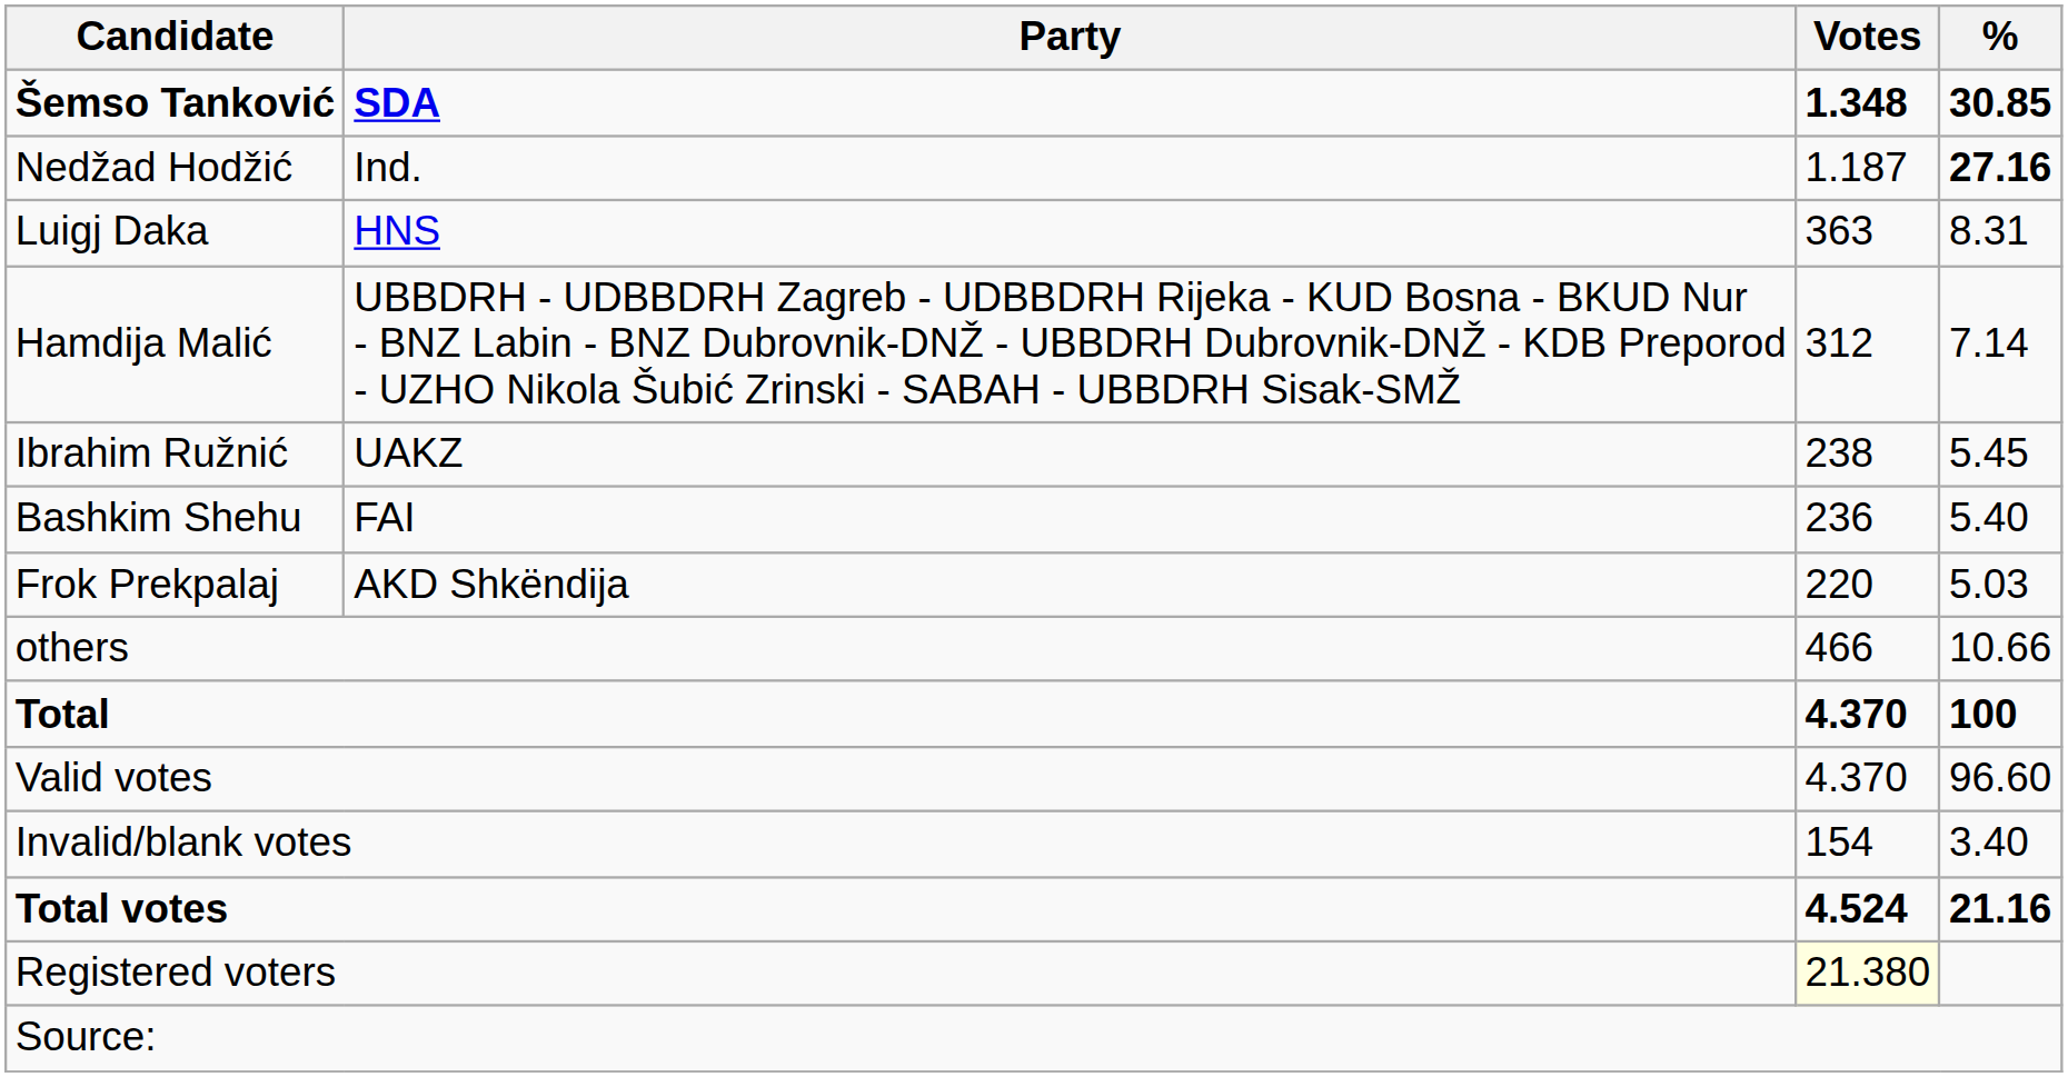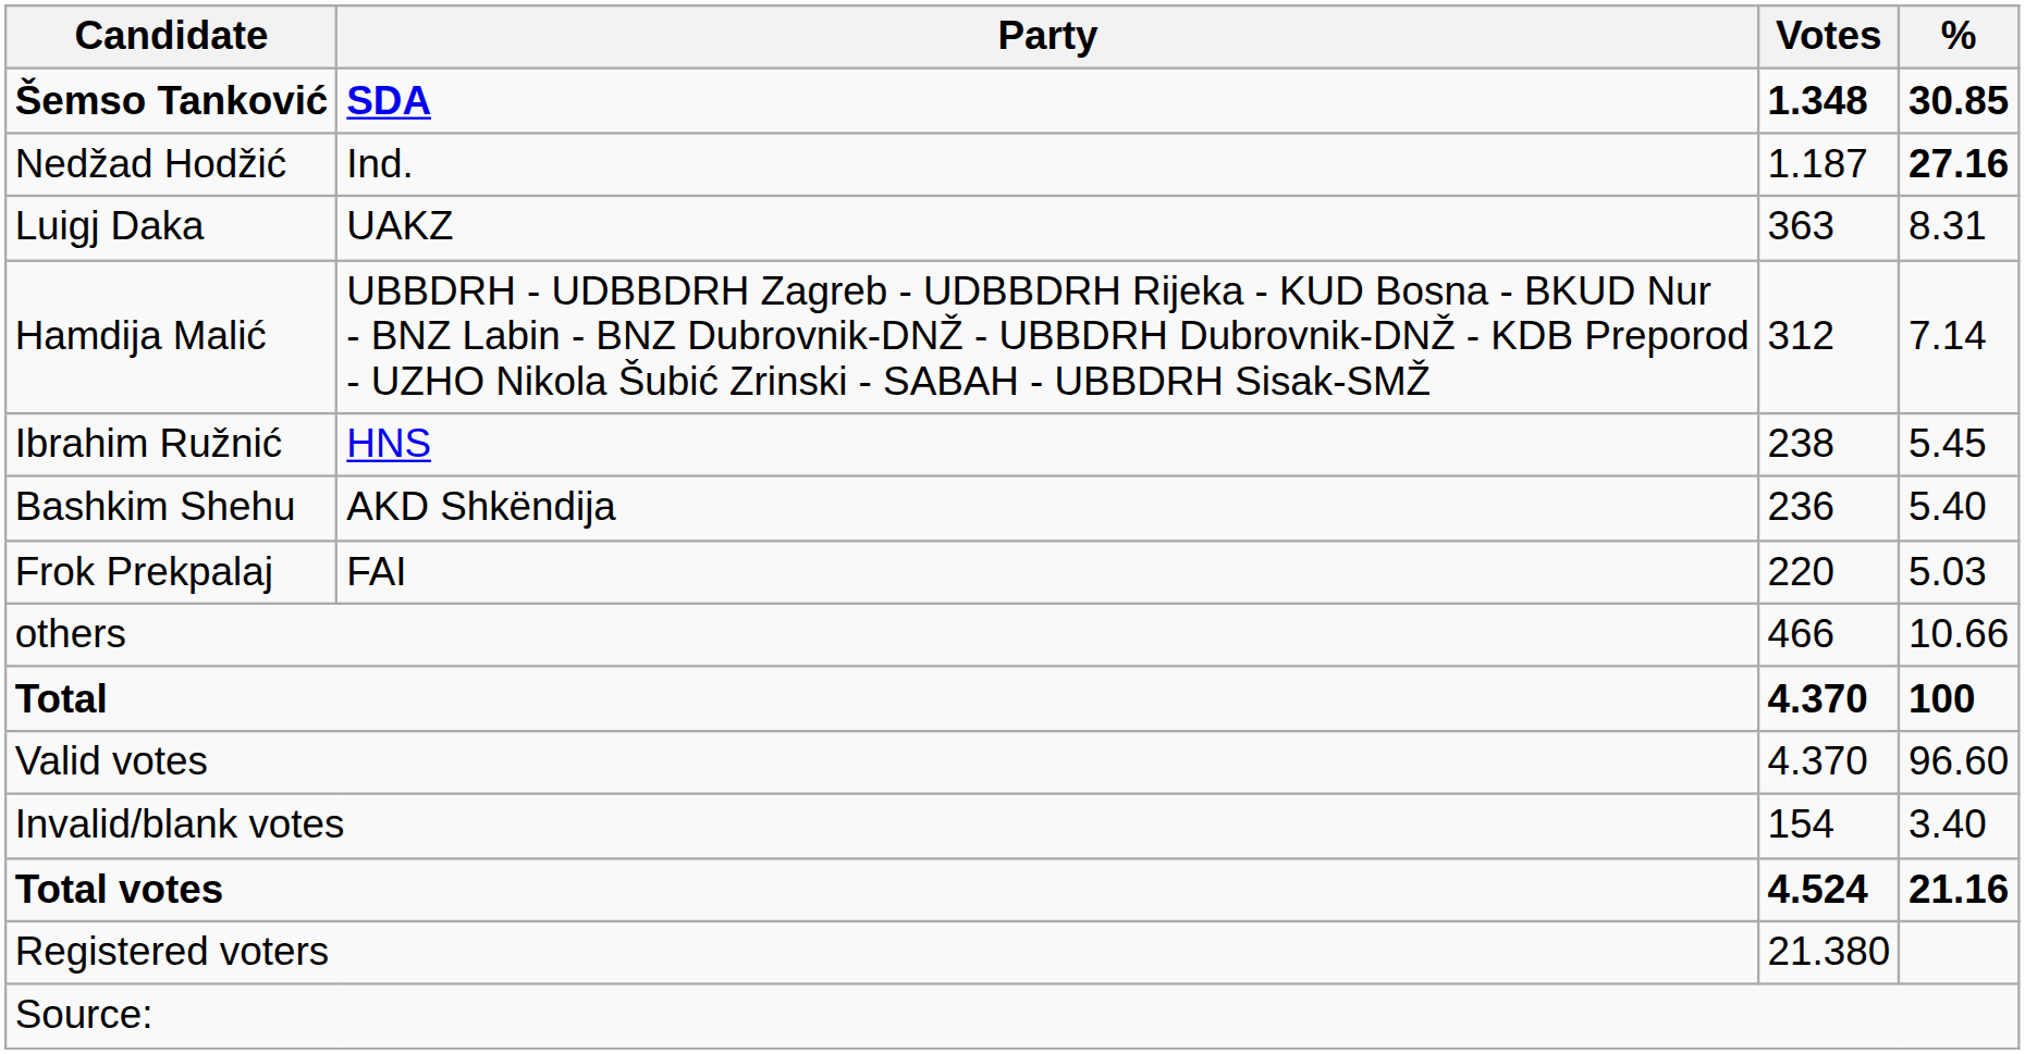 <table class="wikitable" style="text-align: left;">
 <tr>
 <th>Candidate</th>
 <th>Party</th>
 <th>Votes</th>
 <th>%</th>
 </tr>
 <tr>
 <td><strong>Šemso Tanković</strong></td>
 <td><a href='#'><strong>SDA</strong></a></td>
 <td><strong>1.348</strong></td>
 <td><strong>30.85</strong></td>
 </tr>
 <tr>
 <td>Nedžad Hodžić</td>
 <td>Ind.</td>
 <td>1.187</td>
 <td><strong>27.16</strong></td>
 </tr>
 <tr>
 <td>Luigj Daka</td>
-<td><a href='#'>HNS</a></td>
+<td>UAKZ</td>
 <td>363</td>
 <td>8.31</td>
 </tr>
 <tr>
 <td>Hamdija Malić</td>
 <td>UBBDRH - UDBBDRH Zagreb - UDBBDRH Rijeka - KUD Bosna - BKUD Nur<br>- BNZ Labin - BNZ Dubrovnik-DNŽ - UBBDRH Dubrovnik-DNŽ - KDB Preporod<br>- UZHO Nikola Šubić Zrinski - SABAH - UBBDRH Sisak-SMŽ</td>
 <td>312</td>
 <td>7.14</td>
 </tr>
 <tr>
 <td>Ibrahim Ružnić</td>
-<td>UAKZ</td>
+<td><a href='#'>HNS</a></td>
 <td>238</td>
 <td>5.45</td>
 </tr>
 <tr>
 <td>Bashkim Shehu</td>
-<td>FAI</td>
+<td>AKD Shkëndija</td>
 <td>236</td>
 <td>5.40</td>
 </tr>
 <tr>
 <td>Frok Prekpalaj</td>
-<td>AKD Shkëndija</td>
+<td>FAI</td>
 <td>220</td>
 <td>5.03</td>
 </tr>
 <tr>
 <td colspan="2">others</td>
 <td>466</td>
 <td>10.66</td>
 </tr>
 <tr>
 <td colspan="2"><strong>Total</strong></td>
 <td><strong>4.370</strong></td>
 <td><strong>100</strong></td>
 </tr>
 <tr>
 <td colspan="2">Valid votes</td>
 <td>4.370</td>
 <td>96.60</td>
 </tr>
 <tr>
 <td colspan="2">Invalid/blank votes</td>
 <td>154</td>
 <td>3.40</td>
 </tr>
 <tr>
 <td colspan="2"><strong>Total votes</strong></td>
 <td><strong>4.524</strong></td>
 <td><strong>21.16</strong></td>
 </tr>
 <tr>
 <td colspan="2">Registered voters</td>
-<td style="background: lightyellow;">21.380</td>
+<td>21.380</td>
 <td></td>
 </tr>
 <tr>
 <td colspan="4">Source: </td>
 </tr>
 </table>
